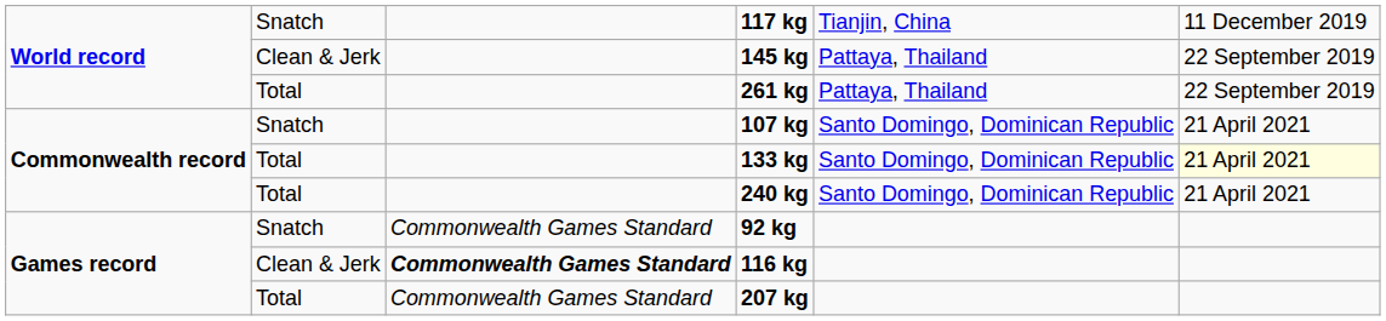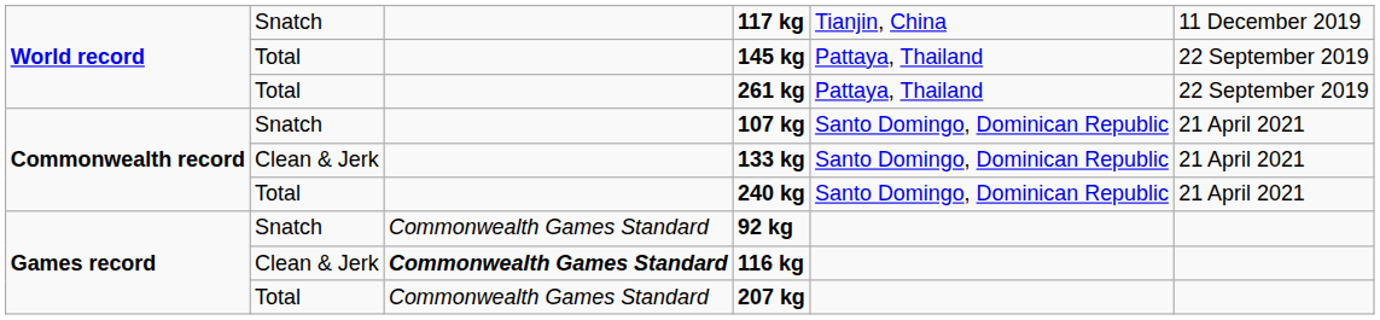 <table class="wikitable">
 <tr>
 <td rowspan=3><strong><a href='#'>World record</a></strong></td>
 <td>Snatch</td>
 <td></td>
 <td><strong>117 kg</strong></td>
 <td><a href='#'>Tianjin</a>, <a href='#'>China</a></td>
 <td>11 December 2019</td>
 </tr>
 <tr>
-<td>Clean & Jerk</td>
+<td>Total</td>
 <td></td>
 <td><strong>145 kg</strong></td>
 <td><a href='#'>Pattaya</a>, <a href='#'>Thailand</a></td>
 <td>22 September 2019</td>
 </tr>
 <tr>
 <td>Total</td>
 <td></td>
 <td><strong>261 kg</strong></td>
 <td><a href='#'>Pattaya</a>, <a href='#'>Thailand</a></td>
 <td>22 September 2019</td>
 </tr>
 <tr>
 <td rowspan=3><strong>Commonwealth record</strong></td>
 <td>Snatch</td>
 <td></td>
 <td><strong>107 kg</strong></td>
 <td><a href='#'>Santo Domingo</a>, <a href='#'>Dominican Republic</a></td>
 <td>21 April 2021</td>
 </tr>
 <tr>
-<td>Total</td>
+<td>Clean & Jerk</td>
 <td></td>
 <td><strong>133 kg</strong></td>
 <td><a href='#'>Santo Domingo</a>, <a href='#'>Dominican Republic</a></td>
-<td style="background: lightyellow;">21 April 2021</td>
+<td>21 April 2021</td>
 </tr>
 <tr>
 <td>Total</td>
 <td></td>
 <td><strong>240 kg</strong></td>
 <td><a href='#'>Santo Domingo</a>, <a href='#'>Dominican Republic</a></td>
 <td>21 April 2021</td>
 </tr>
 <tr>
 <td rowspan=3><strong>Games record</strong></td>
 <td>Snatch</td>
 <td><em>Commonwealth Games Standard</em></td>
 <td><strong>92 kg</strong></td>
 <td></td>
 <td></td>
 </tr>
 <tr>
 <td>Clean & Jerk</td>
 <td><strong><em>Commonwealth Games Standard</em></strong></td>
 <td><strong>116 kg</strong></td>
 <td></td>
 <td></td>
 </tr>
 <tr>
 <td>Total</td>
 <td><em>Commonwealth Games Standard</em></td>
 <td><strong>207 kg</strong></td>
 <td></td>
 <td></td>
 </tr>
 </table>
